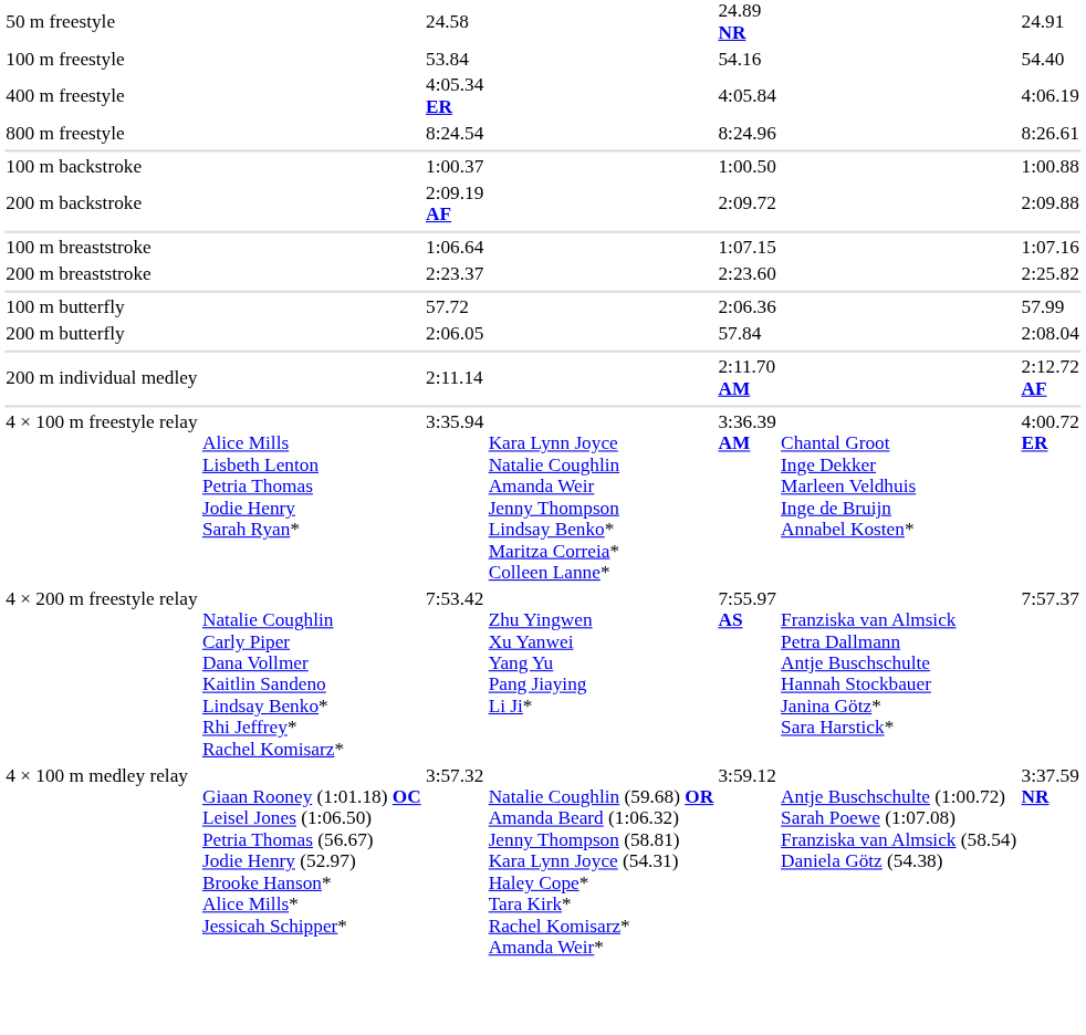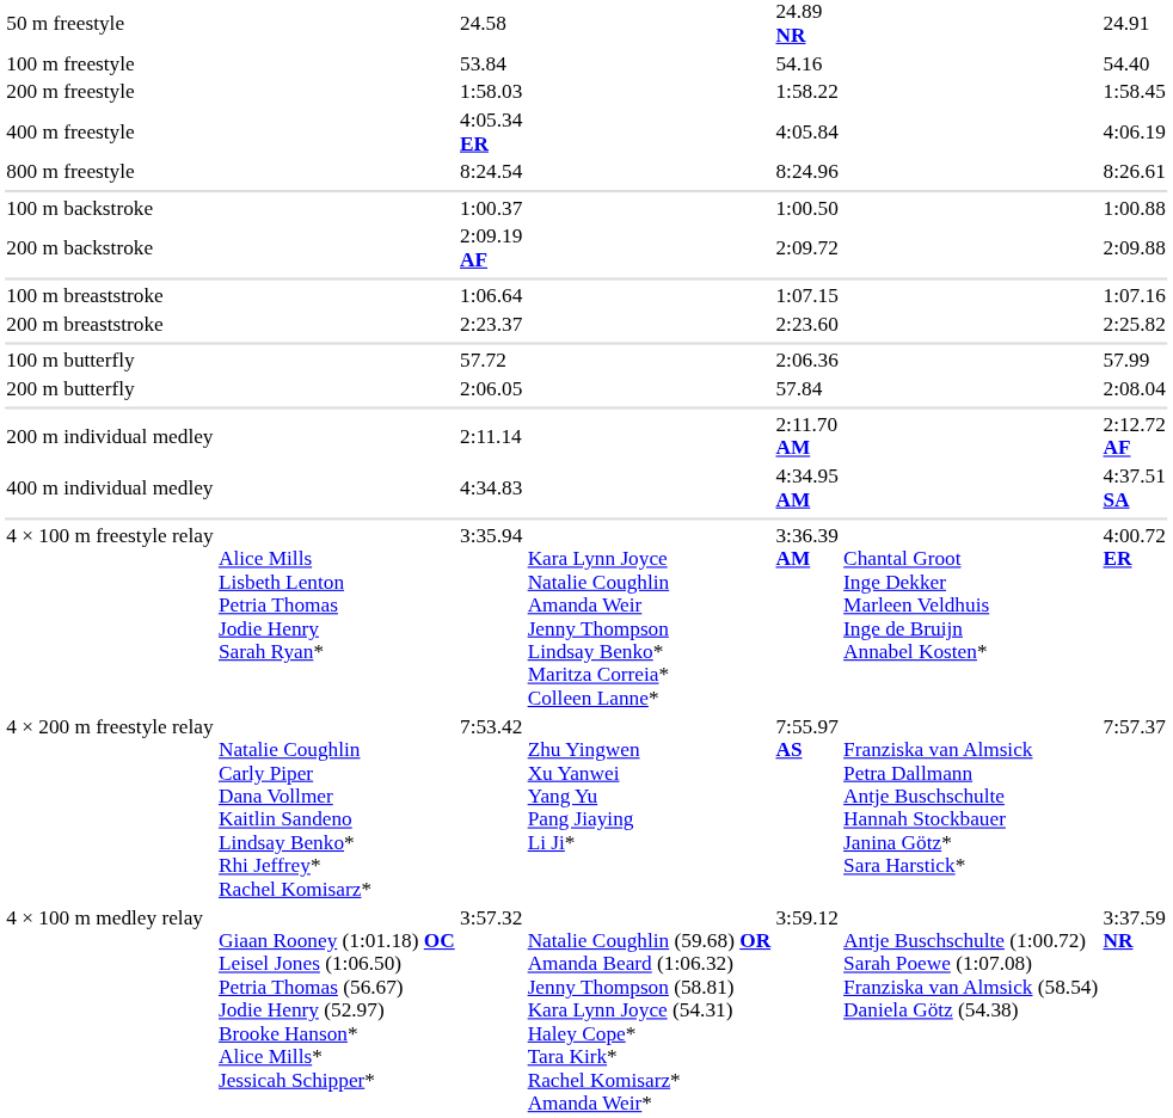 <table>
 <tr>
 <td>50 m freestyle <br></td>
 <td></td>
 <td>24.58</td>
 <td></td>
 <td>24.89<br><strong><a href='#'>NR</a></strong></td>
 <td></td>
 <td>24.91</td>
 </tr>
 <tr>
 <td>100 m freestyle <br></td>
 <td></td>
 <td>53.84</td>
 <td></td>
 <td>54.16</td>
 <td></td>
 <td>54.40</td>
+</tr>
+<tr>
+<td>200 m freestyle <br></td>
+<td></td>
+<td>1:58.03</td>
+<td></td>
+<td>1:58.22</td>
+<td></td>
+<td>1:58.45</td>
 </tr>
 <tr>
 <td>400 m freestyle <br></td>
 <td></td>
 <td>4:05.34<br><strong><a href='#'>ER</a></strong></td>
 <td></td>
 <td>4:05.84</td>
 <td></td>
 <td>4:06.19</td>
 </tr>
 <tr>
 <td>800 m freestyle <br></td>
 <td></td>
 <td>8:24.54</td>
 <td></td>
 <td>8:24.96</td>
 <td></td>
 <td>8:26.61</td>
 </tr>
 <tr>
 </tr>
 <tr bgcolor=#ddd>
 <td colspan=7></td>
 </tr>
 <tr>
 <td>100 m backstroke <br></td>
 <td></td>
 <td>1:00.37</td>
 <td></td>
 <td>1:00.50</td>
 <td></td>
 <td>1:00.88</td>
 </tr>
 <tr>
 <td>200 m backstroke <br></td>
 <td></td>
 <td>2:09.19<br><strong><a href='#'>AF</a></strong></td>
 <td></td>
 <td>2:09.72</td>
 <td><br></td>
 <td>2:09.88</td>
 </tr>
 <tr>
 </tr>
 <tr bgcolor=#ddd>
 <td colspan=7></td>
 </tr>
 <tr>
 <td>100 m breaststroke <br></td>
 <td></td>
 <td>1:06.64<br></td>
 <td></td>
 <td>1:07.15</td>
 <td></td>
 <td>1:07.16</td>
 </tr>
 <tr>
 <td>200 m breaststroke <br></td>
 <td></td>
 <td>2:23.37<br></td>
 <td></td>
 <td>2:23.60</td>
 <td></td>
 <td>2:25.82</td>
 </tr>
 <tr>
 </tr>
 <tr bgcolor=#ddd>
 <td colspan=7></td>
 </tr>
 <tr>
 <td>100 m butterfly <br></td>
 <td></td>
 <td>57.72</td>
 <td></td>
 <td>2:06.36</td>
 <td></td>
 <td>57.99</td>
 </tr>
 <tr>
 <td>200 m butterfly <br></td>
 <td></td>
 <td>2:06.05</td>
 <td></td>
 <td>57.84</td>
 <td></td>
 <td>2:08.04</td>
 </tr>
 <tr>
 </tr>
 <tr bgcolor=#ddd>
 <td colspan=7></td>
 </tr>
 <tr>
 <td>200 m individual medley<br></td>
 <td></td>
 <td>2:11.14</td>
 <td></td>
 <td>2:11.70<br><strong><a href='#'>AM</a></strong></td>
 <td></td>
 <td>2:12.72<br><strong><a href='#'>AF</a></strong></td>
 </tr>
 <tr>
+<td>400 m individual medley<br></td>
+<td></td>
+<td>4:34.83</td>
+<td></td>
+<td>4:34.95<br><strong><a href='#'>AM</a></strong></td>
+<td></td>
+<td>4:37.51<br><strong><a href='#'>SA</a></strong></td>
+</tr>
+<tr>
 </tr>
 <tr bgcolor=#ddd>
 <td colspan=7></td>
 </tr>
 <tr valign="top">
 <td>4 × 100 m freestyle relay<br></td>
 <td valign=top><br><a href='#'>Alice Mills</a><br><a href='#'>Lisbeth Lenton</a><br><a href='#'>Petria Thomas</a><br><a href='#'>Jodie Henry</a><br><a href='#'>Sarah Ryan</a>*</td>
 <td>3:35.94<br></td>
 <td valign=top><br><a href='#'>Kara Lynn Joyce</a><br><a href='#'>Natalie Coughlin</a><br><a href='#'>Amanda Weir</a><br><a href='#'>Jenny Thompson</a><br><a href='#'>Lindsay Benko</a>*<br><a href='#'>Maritza Correia</a>*<br><a href='#'>Colleen Lanne</a>*</td>
 <td>3:36.39<br><strong><a href='#'>AM</a></strong></td>
 <td valign=top><br><a href='#'>Chantal Groot</a><br><a href='#'>Inge Dekker</a><br><a href='#'>Marleen Veldhuis</a><br><a href='#'>Inge de Bruijn</a><br><a href='#'>Annabel Kosten</a>*</td>
 <td>4:00.72<br><strong><a href='#'>ER</a></strong></td>
 </tr>
 <tr valign="top">
 <td>4 × 200 m freestyle relay<br></td>
 <td valign=top><br><a href='#'>Natalie Coughlin</a><br><a href='#'>Carly Piper</a><br><a href='#'>Dana Vollmer</a><br><a href='#'>Kaitlin Sandeno</a><br><a href='#'>Lindsay Benko</a>*<br><a href='#'>Rhi Jeffrey</a>*<br><a href='#'>Rachel Komisarz</a>*</td>
 <td>7:53.42<br></td>
 <td valign=top><br><a href='#'>Zhu Yingwen</a><br><a href='#'>Xu Yanwei</a><br><a href='#'>Yang Yu</a><br><a href='#'>Pang Jiaying</a><br><a href='#'>Li Ji</a>*</td>
 <td>7:55.97<br><strong><a href='#'>AS</a></strong></td>
 <td valign=top><br><a href='#'>Franziska van Almsick</a><br><a href='#'>Petra Dallmann</a><br><a href='#'>Antje Buschschulte</a><br><a href='#'>Hannah Stockbauer</a><br><a href='#'>Janina Götz</a>*<br><a href='#'>Sara Harstick</a>*</td>
 <td>7:57.37</td>
 </tr>
 <tr valign="top">
 <td>4 × 100 m medley relay<br></td>
 <td valign=top><br><a href='#'>Giaan Rooney</a> (1:01.18) <strong><a href='#'>OC</a></strong> <br><a href='#'>Leisel Jones</a> (1:06.50)<br><a href='#'>Petria Thomas</a> (56.67)<br><a href='#'>Jodie Henry</a> (52.97)<br><a href='#'>Brooke Hanson</a>*<br><a href='#'>Alice Mills</a>*<br><a href='#'>Jessicah Schipper</a>*</td>
 <td>3:57.32<br></td>
 <td valign=top><br><a href='#'>Natalie Coughlin</a> (59.68) <strong><a href='#'>OR</a></strong><br><a href='#'>Amanda Beard</a> (1:06.32)<br><a href='#'>Jenny Thompson</a> (58.81)<br><a href='#'>Kara Lynn Joyce</a> (54.31)<br><a href='#'>Haley Cope</a>*<br><a href='#'>Tara Kirk</a>*<br><a href='#'>Rachel Komisarz</a>*<br><a href='#'>Amanda Weir</a>*</td>
 <td>3:59.12</td>
 <td valign=top><br><a href='#'>Antje Buschschulte</a> (1:00.72)<br><a href='#'>Sarah Poewe</a> (1:07.08)<br><a href='#'>Franziska van Almsick</a> (58.54)<br><a href='#'>Daniela Götz</a> (54.38)</td>
 <td>3:37.59<br><strong><a href='#'>NR</a></strong></td>
 </tr>
 </table>
